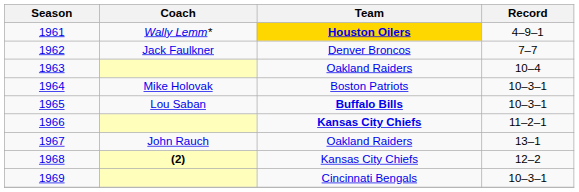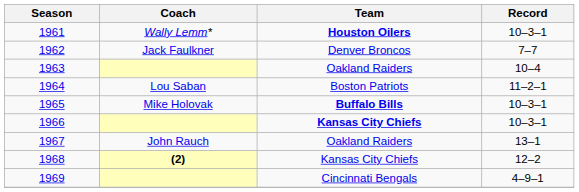 <table class="wikitable sortable plainrowheaders" style="text-align:center" width="50%" summary="Season (sortable), Coach (sortable), Team (sortable), Record" width=440px>
 <tr>
 <th scope="col">Season</th>
 <th scope="col">Coach</th>
 <th scope="col">Team</th>
 <th scope="col" class="unsortable">Record</th>
 </tr>
 <tr>
 <td><a href='#'>1961</a></td>
 <td><em><a href='#'>Wally Lemm</a>*</em></td>
-<td style="background: gold;"><strong><a href='#'>Houston Oilers</a></strong></td>
-<td>4–9–1</td>
+<td><strong><a href='#'>Houston Oilers</a></strong></td>
+<td>10–3–1</td>
 </tr>
 <tr>
 <td><a href='#'>1962</a></td>
 <td><a href='#'>Jack Faulkner</a></td>
 <td><a href='#'>Denver Broncos</a></td>
 <td>7–7</td>
 </tr>
 <tr>
 <td><a href='#'>1963</a></td>
 <th scope="row" style="text-align:center; background:#ffb;"><em></em></th>
 <td><a href='#'>Oakland Raiders</a></td>
 <td>10–4</td>
 </tr>
 <tr>
 <td><a href='#'>1964</a></td>
-<td><a href='#'>Mike Holovak</a></td>
+<td><a href='#'>Lou Saban</a></td>
 <td><a href='#'>Boston Patriots</a></td>
-<td>10–3–1</td>
+<td>11–2–1</td>
 </tr>
 <tr>
 <td><a href='#'>1965</a></td>
-<td><a href='#'>Lou Saban</a></td>
+<td><a href='#'>Mike Holovak</a></td>
 <td><strong><a href='#'>Buffalo Bills</a></strong></td>
 <td>10–3–1</td>
 </tr>
 <tr>
 <td><a href='#'>1966</a></td>
 <th scope="row" style="text-align:center; background:#ffb;"></th>
 <td><strong><a href='#'>Kansas City Chiefs</a></strong></td>
-<td>11–2–1</td>
+<td>10–3–1</td>
 </tr>
 <tr>
 <td><a href='#'>1967</a></td>
 <td><a href='#'>John Rauch</a></td>
 <td><a href='#'>Oakland Raiders</a></td>
 <td>13–1</td>
 </tr>
 <tr>
 <td><a href='#'>1968</a></td>
 <th scope="row" style="text-align:center; background:#ffb;"> (2)</th>
 <td><a href='#'>Kansas City Chiefs</a></td>
 <td>12–2</td>
 </tr>
 <tr>
 <td><a href='#'>1969</a></td>
 <th scope="row" style="text-align:center; background:#ffb;"></th>
 <td><a href='#'>Cincinnati Bengals</a></td>
-<td>10–3–1</td>
+<td>4–9–1</td>
 </tr>
 <tr>
 </tr>
 </table>
